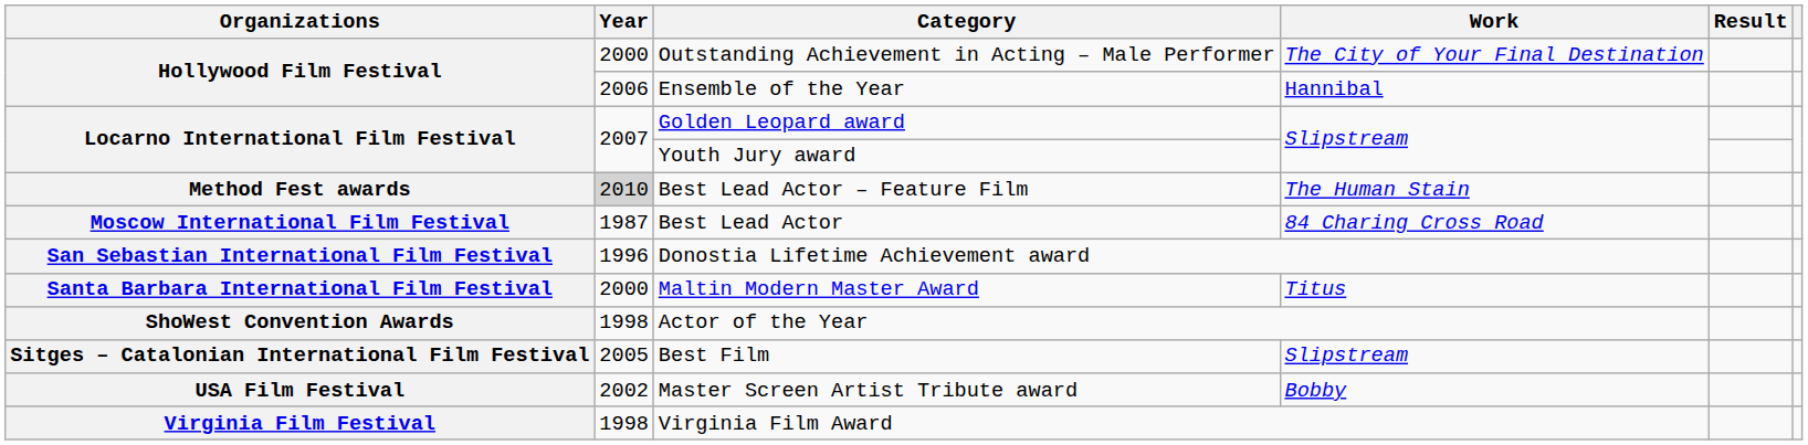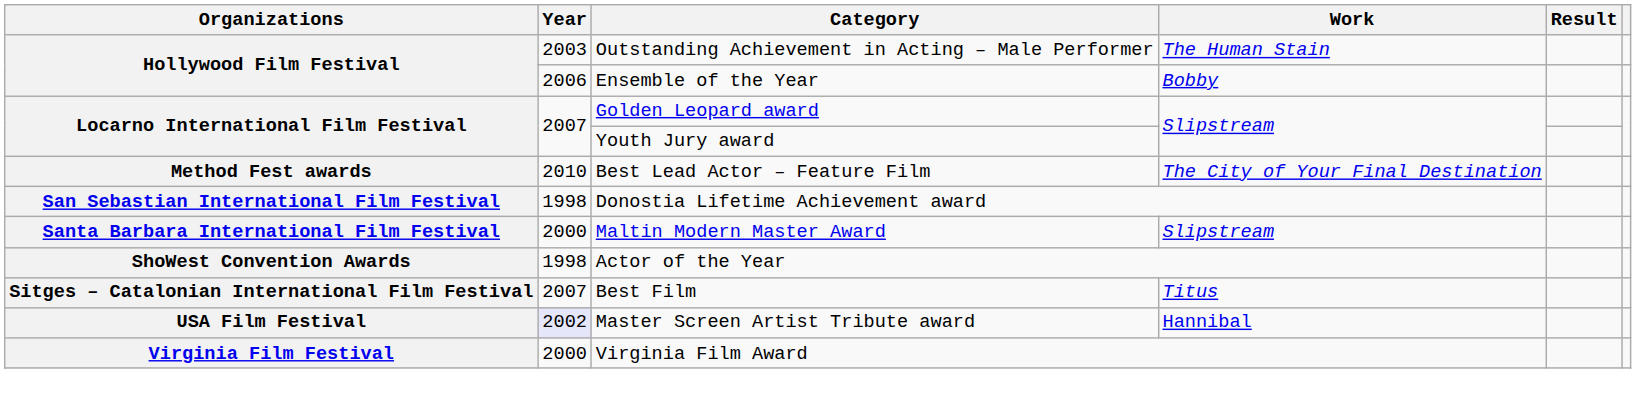 <table class= "wikitable plainrowheaders sortable">
 <tr>
 <th>Organizations</th>
 <th scope="col">Year</th>
 <th scope="col">Category</th>
 <th scope="col">Work</th>
 <th scope="col">Result</th>
 <th scope="col" class="unsortable"></th>
 </tr>
 <tr>
 <th scope="row" rowspan="2">Hollywood Film Festival</th>
-<td>2000</td>
+<td>2003</td>
 <td>Outstanding Achievement in Acting – Male Performer</td>
-<td><em><a href='#'>The City of Your Final Destination</a></em></td>
+<td><em><a href='#'>The Human Stain</a> </em></td>
 <td></td>
 <td></td>
 </tr>
 <tr>
 <td>2006</td>
 <td>Ensemble of the Year</td>
-<td><a href='#'>Hannibal</a></td>
+<td><em><a href='#'>Bobby</a></em></td>
 <td></td>
 <td></td>
 </tr>
 <tr>
 <th scope="row" rowspan="2">Locarno International Film Festival</th>
 <td rowspan="2">2007</td>
 <td><a href='#'>Golden Leopard award</a></td>
 <td rowspan="2"><em><a href='#'>Slipstream</a></em></td>
 <td></td>
 <td rowspan="2"></td>
 </tr>
 <tr>
 <td>Youth Jury award</td>
 <td></td>
 </tr>
 <tr>
 <th scope="row" rowspan="1">Method Fest awards</th>
-<td style="background: lightgrey;">2010</td>
+<td>2010</td>
 <td>Best Lead Actor – Feature Film</td>
-<td><em><a href='#'>The Human Stain</a> </em></td>
-<td></td>
-<td></td>
-</tr>
-<tr>
-<th scope="row" rowspan="1"><a href='#'>Moscow International Film Festival</a></th>
-<td>1987</td>
-<td>Best Lead Actor</td>
-<td><a href='#'><em>84 Charing Cross Road</em></a></td>
+<td><em><a href='#'>The City of Your Final Destination</a></em></td>
 <td></td>
 <td></td>
 </tr>
 <tr>
 <th scope="row" rowspan="1"><a href='#'>San Sebastian International Film Festival</a></th>
-<td>1996</td>
+<td>1998</td>
 <td colspan=2>Donostia Lifetime Achievement award</td>
 <td></td>
 <td></td>
 </tr>
 <tr>
 <th scope="row" rowspan="1"><a href='#'>Santa Barbara International Film Festival</a></th>
 <td>2000</td>
 <td><a href='#'>Maltin Modern Master Award</a></td>
-<td><em><a href='#'>Titus</a></em></td>
+<td><em><a href='#'>Slipstream</a></em></td>
 <td></td>
 <td></td>
 </tr>
 <tr>
 <th scope="row" rowspan="1">ShoWest Convention Awards</th>
 <td>1998</td>
 <td colspan=2>Actor of the Year</td>
 <td></td>
 <td></td>
 </tr>
 <tr>
 <th scope="row" rowspan="1">Sitges – Catalonian International Film Festival</th>
-<td>2005</td>
+<td>2007</td>
 <td>Best Film</td>
-<td><em><a href='#'>Slipstream</a></em></td>
+<td><em><a href='#'>Titus</a></em></td>
 <td></td>
 <td></td>
 </tr>
 <tr>
 <th scope="row" rowspan="1">USA Film Festival</th>
-<td>2002</td>
+<td style="background: lavender;">2002</td>
 <td>Master Screen Artist Tribute award</td>
-<td><em><a href='#'>Bobby</a></em></td>
+<td><a href='#'>Hannibal</a></td>
 <td></td>
 <td></td>
 </tr>
 <tr>
 <th scope="row" rowspan="2"><a href='#'>Virginia Film Festival</a></th>
-<td>1998</td>
+<td>2000</td>
 <td colspan=2>Virginia Film Award</td>
 <td></td>
 <td></td>
 </tr>
 </table>
